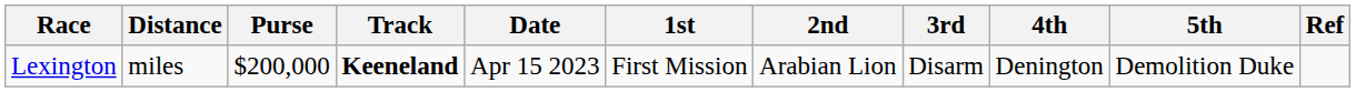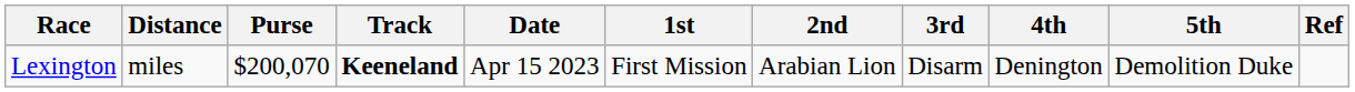 <table class="wikitable">
 <tr>
 <th>Race</th>
 <th>Distance</th>
 <th>Purse</th>
 <th>Track</th>
 <th>Date</th>
 <th>1st</th>
 <th>2nd</th>
 <th>3rd</th>
 <th>4th</th>
 <th>5th</th>
 <th>Ref</th>
 </tr>
 <tr>
 <td><a href='#'>Lexington</a></td>
 <td> miles</td>
-<td>$200,000</td>
+<td>$200,070</td>
 <td><strong>Keeneland</strong></td>
 <td>Apr 15 2023</td>
 <td>First Mission</td>
 <td>Arabian Lion</td>
 <td>Disarm</td>
 <td>Denington</td>
 <td>Demolition Duke</td>
 <td></td>
 </tr>
 </table>
